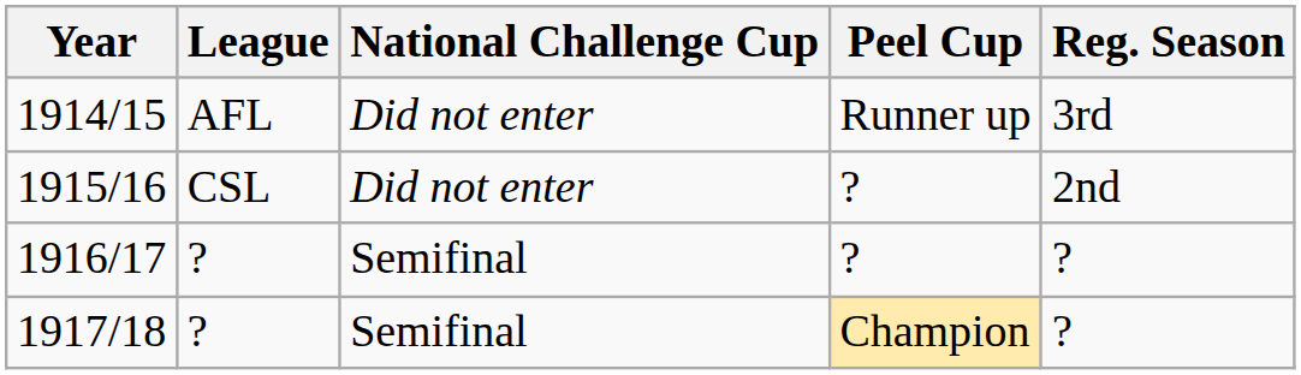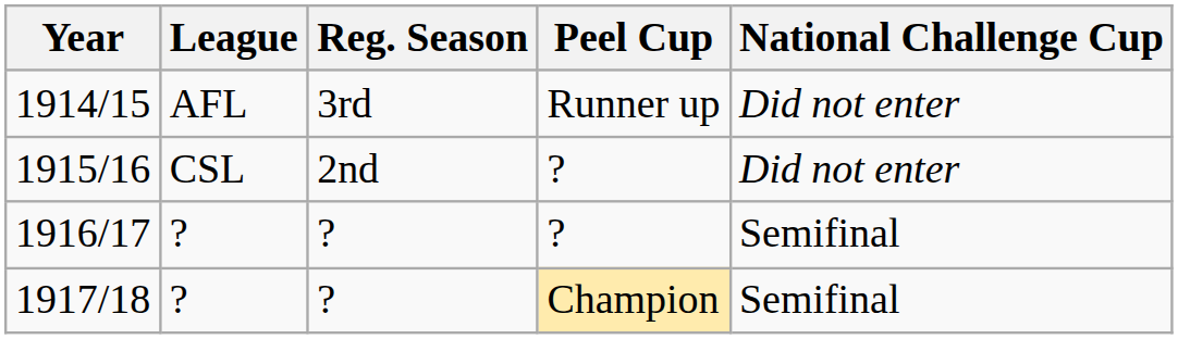 <table class="wikitable">
 <tr>
 <th>Year</th>
 <th>League</th>
+<th>Reg. Season</th>
+<th>Peel Cup</th>
 <th>National Challenge Cup</th>
-<th>Peel Cup</th>
-<th>Reg. Season</th>
 </tr>
 <tr>
 <td>1914/15</td>
 <td>AFL</td>
+<td>3rd</td>
+<td>Runner up</td>
 <td><em>Did not enter</em></td>
-<td>Runner up</td>
-<td>3rd</td>
 </tr>
 <tr>
 <td>1915/16</td>
 <td>CSL</td>
+<td>2nd</td>
+<td>?</td>
 <td><em>Did not enter</em></td>
-<td>?</td>
-<td>2nd</td>
 </tr>
 <tr>
 <td>1916/17</td>
 <td>?</td>
-<td>Semifinal</td>
 <td>?</td>
 <td>?</td>
+<td>Semifinal</td>
 </tr>
 <tr>
 <td>1917/18</td>
 <td>?</td>
+<td>?</td>
+<td bgcolor="FFEBAD">Champion</td>
 <td>Semifinal</td>
-<td bgcolor="FFEBAD">Champion</td>
-<td>?</td>
 </tr>
 </table>
